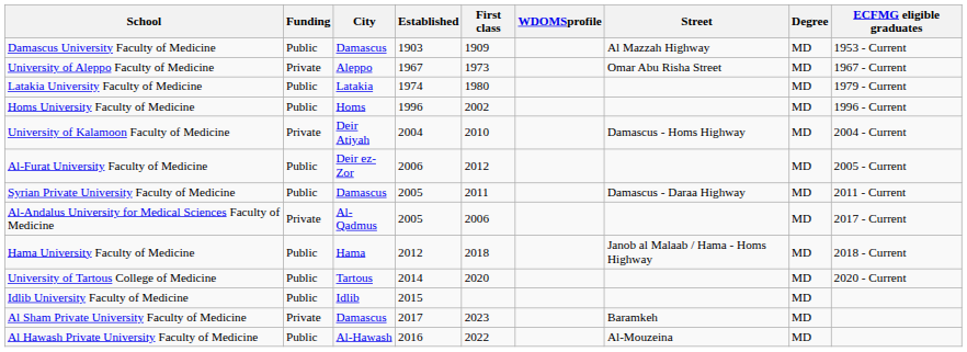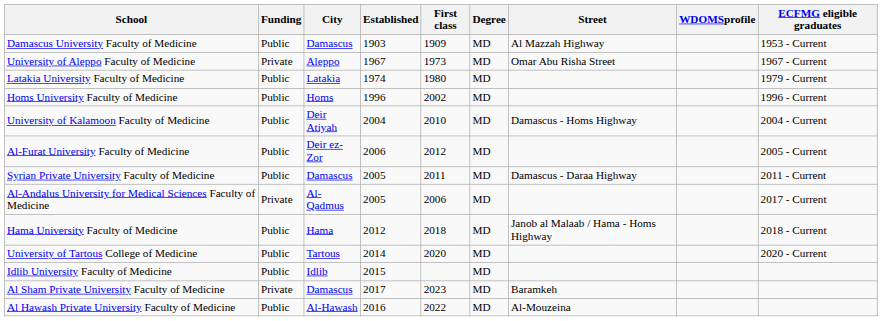 <table class="wikitable sortable">
 <tr>
 <th>School</th>
 <th>Funding</th>
 <th>City</th>
 <th>Established</th>
 <th>First class</th>
+<th>Degree</th>
+<th>Street</th>
 <th><a href='#'>WDOMS</a>profile</th>
-<th>Street</th>
-<th>Degree</th>
 <th><a href='#'>ECFMG</a> eligible graduates</th>
 </tr>
 <tr>
 <td><a href='#'>Damascus University</a> Faculty of Medicine</td>
 <td>Public</td>
 <td><a href='#'>Damascus</a></td>
 <td>1903</td>
 <td>1909</td>
+<td>MD</td>
+<td>Al Mazzah Highway</td>
 <td></td>
-<td>Al Mazzah Highway</td>
-<td>MD</td>
 <td>1953 - Current</td>
 </tr>
 <tr>
 <td><a href='#'>University of Aleppo</a> Faculty of Medicine</td>
 <td>Private</td>
 <td><a href='#'>Aleppo</a></td>
 <td>1967</td>
 <td>1973</td>
+<td>MD</td>
+<td>Omar Abu Risha Street</td>
 <td></td>
-<td>Omar Abu Risha Street</td>
-<td>MD</td>
 <td>1967 - Current</td>
 </tr>
 <tr>
 <td><a href='#'>Latakia University</a> Faculty of Medicine</td>
 <td>Public</td>
 <td><a href='#'>Latakia</a></td>
 <td>1974</td>
 <td>1980</td>
+<td>MD</td>
 <td></td>
 <td></td>
-<td>MD</td>
 <td>1979 - Current</td>
 </tr>
 <tr>
 <td><a href='#'>Homs University</a> Faculty of Medicine</td>
 <td>Public</td>
 <td><a href='#'>Homs</a></td>
 <td>1996</td>
 <td>2002</td>
+<td>MD</td>
 <td></td>
 <td></td>
-<td>MD</td>
 <td>1996 - Current</td>
 </tr>
 <tr>
 <td><a href='#'>University of Kalamoon</a> Faculty of Medicine</td>
-<td>Private</td>
+<td>Public</td>
 <td><a href='#'>Deir Atiyah</a></td>
 <td>2004</td>
 <td>2010</td>
+<td>MD</td>
+<td>Damascus - Homs Highway</td>
 <td></td>
-<td>Damascus - Homs Highway</td>
-<td>MD</td>
 <td>2004 - Current</td>
 </tr>
 <tr>
 <td><a href='#'>Al-Furat University</a> Faculty of Medicine</td>
 <td>Public</td>
 <td><a href='#'>Deir ez-Zor</a></td>
 <td>2006</td>
 <td>2012</td>
+<td>MD</td>
 <td></td>
 <td></td>
-<td>MD</td>
 <td>2005 - Current</td>
 </tr>
 <tr>
 <td><a href='#'>Syrian Private University</a> Faculty of Medicine</td>
 <td>Public</td>
 <td><a href='#'>Damascus</a></td>
 <td>2005</td>
 <td>2011</td>
+<td>MD</td>
+<td>Damascus - Daraa Highway</td>
 <td></td>
-<td>Damascus - Daraa Highway</td>
-<td>MD</td>
 <td>2011 - Current</td>
 </tr>
 <tr>
 <td><a href='#'>Al-Andalus University for Medical Sciences</a> Faculty of Medicine</td>
 <td>Private</td>
 <td><a href='#'>Al-Qadmus</a></td>
 <td>2005</td>
 <td>2006</td>
+<td>MD</td>
 <td></td>
 <td></td>
-<td>MD</td>
 <td>2017 - Current</td>
 </tr>
 <tr>
 <td><a href='#'>Hama University</a> Faculty of Medicine</td>
 <td>Public</td>
 <td><a href='#'>Hama</a></td>
 <td>2012</td>
 <td>2018</td>
+<td>MD</td>
+<td>Janob al Malaab / Hama - Homs Highway</td>
 <td></td>
-<td>Janob al Malaab / Hama - Homs Highway</td>
-<td>MD</td>
 <td>2018 - Current</td>
 </tr>
 <tr>
 <td><a href='#'>University of Tartous</a> College of Medicine</td>
 <td>Public</td>
 <td><a href='#'>Tartous</a></td>
 <td>2014</td>
 <td>2020</td>
+<td>MD</td>
 <td></td>
 <td></td>
-<td>MD</td>
 <td>2020 - Current</td>
 </tr>
 <tr>
 <td><a href='#'>Idlib University</a> Faculty of Medicine</td>
 <td>Public</td>
 <td><a href='#'>Idlib</a></td>
 <td>2015</td>
 <td></td>
+<td>MD</td>
 <td></td>
 <td></td>
-<td>MD</td>
 <td></td>
 </tr>
 <tr>
 <td><a href='#'>Al Sham Private University</a> Faculty of Medicine</td>
 <td>Private</td>
 <td><a href='#'>Damascus</a></td>
 <td>2017</td>
 <td>2023</td>
+<td>MD</td>
+<td>Baramkeh</td>
 <td></td>
-<td>Baramkeh</td>
-<td>MD</td>
 <td></td>
 </tr>
 <tr>
 <td><a href='#'>Al Hawash Private University</a> Faculty of Medicine</td>
 <td>Public</td>
 <td><a href='#'>Al-Hawash</a></td>
 <td>2016</td>
 <td>2022</td>
+<td>MD</td>
+<td>Al-Mouzeina</td>
 <td></td>
-<td>Al-Mouzeina</td>
-<td>MD</td>
 <td></td>
 </tr>
 </table>
